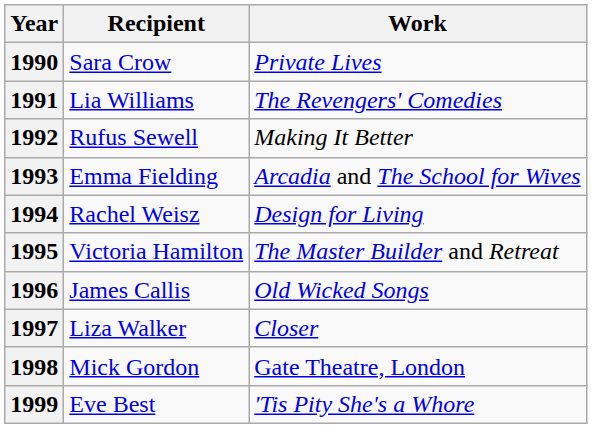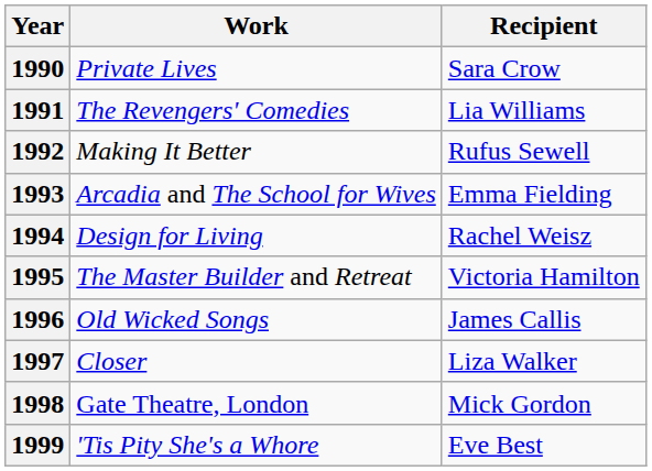 <table class="wikitable">
 <tr>
 <th>Year</th>
+<th>Work</th>
 <th>Recipient</th>
-<th>Work</th>
 </tr>
 <tr>
 <th>1990</th>
+<td><em><a href='#'>Private Lives</a></em></td>
 <td><a href='#'>Sara Crow</a></td>
-<td><em><a href='#'>Private Lives</a></em></td>
 </tr>
 <tr>
 <th>1991</th>
+<td><em><a href='#'>The Revengers' Comedies</a></em></td>
 <td><a href='#'>Lia Williams</a></td>
-<td><em><a href='#'>The Revengers' Comedies</a></em></td>
 </tr>
 <tr>
 <th>1992</th>
+<td><em>Making It Better</em></td>
 <td><a href='#'>Rufus Sewell</a></td>
-<td><em>Making It Better</em></td>
 </tr>
 <tr>
 <th>1993</th>
+<td><em><a href='#'>Arcadia</a></em> and <em><a href='#'>The School for Wives</a></em></td>
 <td><a href='#'>Emma Fielding</a></td>
-<td><em><a href='#'>Arcadia</a></em> and <em><a href='#'>The School for Wives</a></em></td>
 </tr>
 <tr>
 <th>1994</th>
+<td><em><a href='#'>Design for Living</a></em></td>
 <td><a href='#'>Rachel Weisz</a></td>
-<td><em><a href='#'>Design for Living</a></em></td>
 </tr>
 <tr>
 <th>1995</th>
+<td><em><a href='#'>The Master Builder</a></em> and <em>Retreat</em></td>
 <td><a href='#'>Victoria Hamilton</a></td>
-<td><em><a href='#'>The Master Builder</a></em> and <em>Retreat</em></td>
 </tr>
 <tr>
 <th>1996</th>
+<td><em><a href='#'>Old Wicked Songs</a></em></td>
 <td><a href='#'>James Callis</a></td>
-<td><em><a href='#'>Old Wicked Songs</a></em></td>
 </tr>
 <tr>
 <th>1997</th>
+<td><em><a href='#'>Closer</a></em></td>
 <td><a href='#'>Liza Walker</a></td>
-<td><em><a href='#'>Closer</a></em></td>
 </tr>
 <tr>
 <th>1998</th>
+<td><a href='#'>Gate Theatre, London</a></td>
 <td><a href='#'>Mick Gordon</a></td>
-<td><a href='#'>Gate Theatre, London</a></td>
 </tr>
 <tr>
 <th>1999</th>
+<td><em><a href='#'>'Tis Pity She's a Whore</a></em></td>
 <td><a href='#'>Eve Best</a></td>
-<td><em><a href='#'>'Tis Pity She's a Whore</a></em></td>
 </tr>
 </table>
